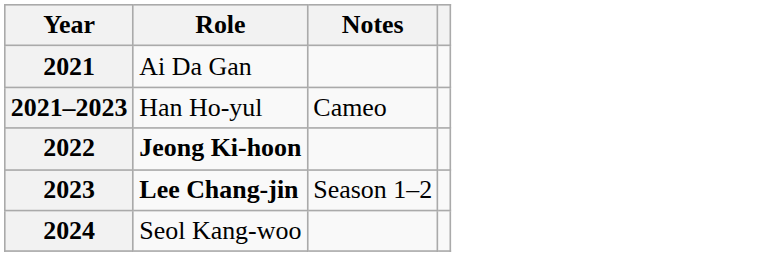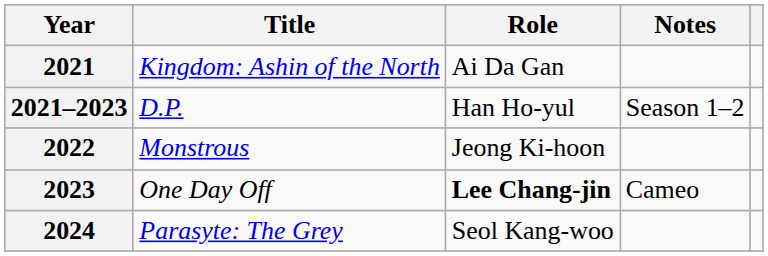 <table class="wikitable plainrowheaders sortable">
 <tr>
 <th scope="col">Year</th>
+<th scope="col">Title</th>
 <th scope="col">Role</th>
 <th scope="col">Notes</th>
 <th scope="col" class="unsortable"></th>
 </tr>
 <tr>
 <th scope="row">2021</th>
+<td><em><a href='#'>Kingdom: Ashin of the North</a></em></td>
 <td>Ai Da Gan</td>
 <td></td>
 <td style="text-align:center"></td>
 </tr>
 <tr>
 <th scope="row">2021–2023</th>
+<td><em><a href='#'>D.P.</a></em></td>
 <td>Han Ho-yul</td>
-<td>Cameo</td>
+<td>Season 1–2</td>
 <td style="text-align:center"></td>
 </tr>
 <tr>
 <th scope="row">2022</th>
-<td><strong>Jeong Ki-hoon</strong></td>
+<td><em><a href='#'>Monstrous</a></em></td>
+<td>Jeong Ki-hoon</td>
 <td></td>
 <td style="text-align:center"></td>
 </tr>
 <tr>
 <th scope="row">2023</th>
+<td><em>One Day Off</em></td>
 <td><strong>Lee Chang-jin</strong></td>
-<td>Season 1–2</td>
+<td>Cameo</td>
 <td style="text-align:center"></td>
 </tr>
 <tr>
 <th scope="row">2024</th>
+<td><em><a href='#'>Parasyte: The Grey</a></em></td>
 <td>Seol Kang-woo</td>
 <td></td>
 <td style="text-align:center"></td>
 </tr>
 </table>
